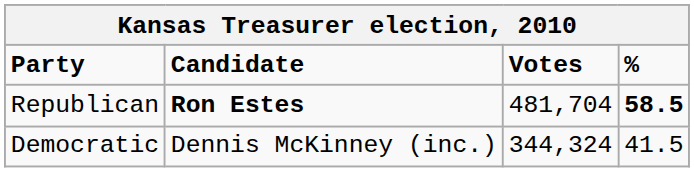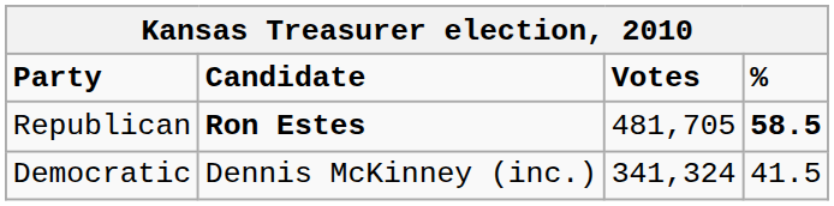 <table class="wikitable">
 <tr>
 <th colspan="4">Kansas Treasurer election, 2010</th>
 </tr>
 <tr>
 <td><strong>Party</strong></td>
 <td><strong>Candidate</strong></td>
 <td><strong>Votes</strong></td>
 <td><strong>%</strong></td>
 </tr>
 <tr>
 <td>Republican</td>
 <td><strong>Ron Estes</strong></td>
-<td>481,704</td>
+<td>481,705</td>
 <td><strong>58.5</strong></td>
 </tr>
 <tr>
 <td>Democratic</td>
 <td>Dennis McKinney (inc.)</td>
-<td>344,324</td>
+<td>341,324</td>
 <td>41.5</td>
 </tr>
 </table>
